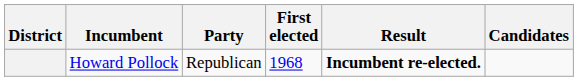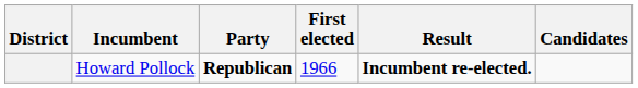 <table class=wikitable>
 <tr valign=bottom>
 <th>District</th>
 <th>Incumbent</th>
 <th>Party</th>
 <th>First<br>elected</th>
 <th>Result</th>
 <th>Candidates</th>
 </tr>
 <tr>
 <th></th>
 <td><a href='#'>Howard Pollock</a></td>
-<td>Republican</td>
-<td><a href='#'>1968</a></td>
+<td><strong>Republican</strong></td>
+<td><a href='#'>1966</a></td>
 <td><strong>Incumbent re-elected.</strong></td>
 <td nowrap></td>
 </tr>
 </table>
